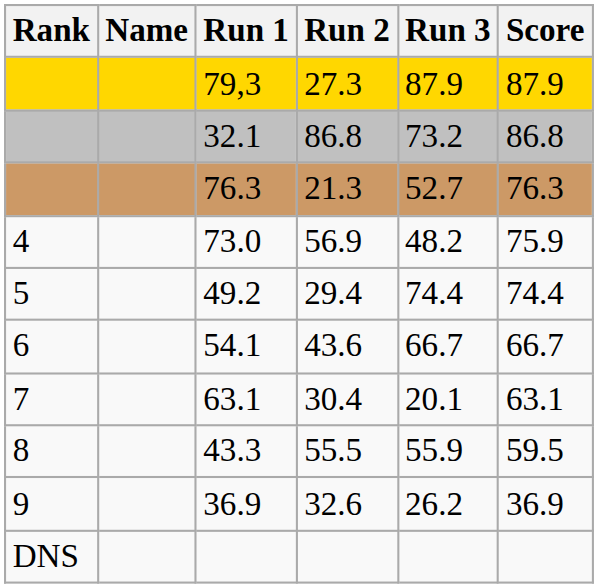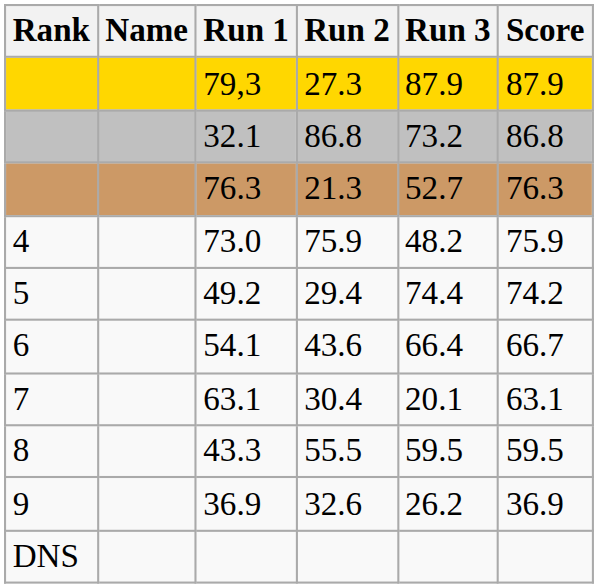 <table class="wikitable">
 <tr>
 <th>Rank</th>
 <th>Name</th>
 <th>Run 1</th>
 <th>Run 2</th>
 <th>Run 3</th>
 <th>Score</th>
 </tr>
 <tr bgcolor="gold">
 <td></td>
 <td></td>
 <td>79,3</td>
 <td>27.3</td>
 <td>87.9</td>
 <td>87.9</td>
 </tr>
 <tr bgcolor="silver">
 <td></td>
 <td></td>
 <td>32.1</td>
 <td>86.8</td>
 <td>73.2</td>
 <td>86.8</td>
 </tr>
 <tr bgcolor="CC9966">
 <td></td>
 <td></td>
 <td>76.3</td>
 <td>21.3</td>
 <td>52.7</td>
 <td>76.3</td>
 </tr>
 <tr>
 <td>4</td>
 <td></td>
 <td>73.0</td>
-<td>56.9</td>
+<td>75.9</td>
 <td>48.2</td>
 <td>75.9</td>
 </tr>
 <tr>
 <td>5</td>
 <td></td>
 <td>49.2</td>
 <td>29.4</td>
 <td>74.4</td>
-<td>74.4</td>
+<td>74.2</td>
 </tr>
 <tr>
 <td>6</td>
 <td></td>
 <td>54.1</td>
 <td>43.6</td>
-<td>66.7</td>
+<td>66.4</td>
 <td>66.7</td>
 </tr>
 <tr>
 <td>7</td>
 <td></td>
 <td>63.1</td>
 <td>30.4</td>
 <td>20.1</td>
 <td>63.1</td>
 </tr>
 <tr>
 <td>8</td>
 <td></td>
 <td>43.3</td>
 <td>55.5</td>
-<td>55.9</td>
+<td>59.5</td>
 <td>59.5</td>
 </tr>
 <tr>
 <td>9</td>
 <td></td>
 <td>36.9</td>
 <td>32.6</td>
 <td>26.2</td>
 <td>36.9</td>
 </tr>
 <tr>
 <td>DNS</td>
 <td></td>
 <td></td>
 <td></td>
 <td></td>
 <td></td>
 </tr>
 </table>
